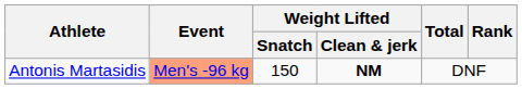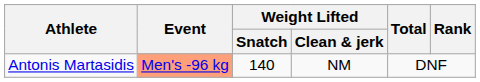 <table class=wikitable style="text-align:center; font-size:90%">
 <tr>
 <th rowspan="2">Athlete</th>
 <th rowspan="2">Event</th>
 <th colspan="2">Weight Lifted</th>
 <th rowspan="2">Total</th>
 <th rowspan="2">Rank</th>
 </tr>
 <tr>
 <th>Snatch</th>
 <th>Clean & jerk</th>
 </tr>
 <tr>
 <td align=left><a href='#'>Antonis Martasidis</a></td>
 <td align=left style="background: lightsalmon;"><a href='#'>Men's -96 kg</a></td>
-<td>150</td>
-<td><strong>NM</strong></td>
+<td>140</td>
+<td>NM</td>
 <td colspan=2>DNF</td>
 </tr>
 </table>
